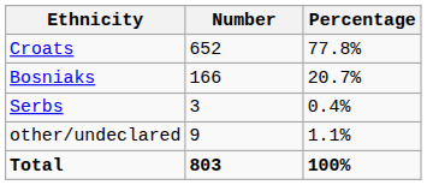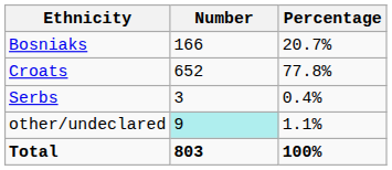 <table class="wikitable">
 <tr>
 <th width="100px">Ethnicity</th>
 <th width="80px">Number</th>
 <th width="80px">Percentage</th>
 </tr>
 <tr>
+<td><a href='#'>Bosniaks</a></td>
+<td>166</td>
+<td>20.7%</td>
+</tr>
+<tr>
 <td><a href='#'>Croats</a></td>
 <td>652</td>
 <td>77.8%</td>
-</tr>
-<tr>
-<td><a href='#'>Bosniaks</a></td>
-<td>166</td>
-<td>20.7%</td>
 </tr>
 <tr>
 <td><a href='#'>Serbs</a></td>
 <td>3</td>
 <td>0.4%</td>
 </tr>
 <tr>
 <td>other/undeclared</td>
-<td>9</td>
+<td style="background: paleturquoise;">9</td>
 <td>1.1%</td>
 </tr>
 <tr>
 <td><strong>Total</strong></td>
 <td><strong>803</strong></td>
 <td><strong>100%</strong></td>
 </tr>
 </table>
